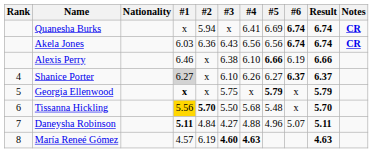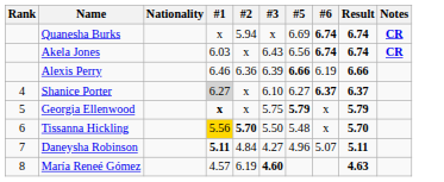 <table class="wikitable sortable" style="text-align:center">
 <tr>
 <th>Rank</th>
 <th>Name</th>
 <th>Nationality</th>
 <th>#1</th>
 <th>#2</th>
 <th>#3</th>
-<th>#4</th>
 <th>#5</th>
 <th>#6</th>
 <th>Result</th>
 <th>Notes</th>
 </tr>
 <tr>
 <td></td>
 <td align=left><a href='#'>Quanesha Burks</a></td>
 <td align=left></td>
 <td>x</td>
 <td>5.94</td>
 <td>x</td>
-<td>6.41</td>
 <td>6.69</td>
 <td><strong>6.74</strong></td>
 <td><strong>6.74</strong></td>
 <td><strong><a href='#'>CR</a></strong></td>
 </tr>
 <tr>
 <td></td>
 <td align=left><a href='#'>Akela Jones</a></td>
 <td align=left></td>
 <td>6.03</td>
-<td>6.36</td>
+<td>x</td>
 <td>6.43</td>
-<td>6.56</td>
 <td>6.56</td>
 <td><strong>6.74</strong></td>
 <td><strong>6.74</strong></td>
 <td><strong><a href='#'>CR</a></strong></td>
 </tr>
 <tr>
 <td></td>
 <td align=left><a href='#'>Alexis Perry</a></td>
 <td align=left></td>
 <td>6.46</td>
-<td>x</td>
-<td>6.38</td>
-<td>6.10</td>
+<td>6.36</td>
+<td>6.39</td>
 <td><strong>6.66</strong></td>
 <td>6.19</td>
 <td><strong>6.66</strong></td>
 <td></td>
 </tr>
 <tr>
 <td>4</td>
 <td align=left><a href='#'>Shanice Porter</a></td>
 <td align=left></td>
 <td style="background: lightgrey;">6.27</td>
 <td>x</td>
 <td>6.10</td>
-<td>6.26</td>
 <td>6.27</td>
 <td><strong>6.37</strong></td>
 <td><strong>6.37</strong></td>
 <td></td>
 </tr>
 <tr>
 <td>5</td>
 <td align=left><a href='#'>Georgia Ellenwood</a></td>
 <td align=left></td>
 <td><strong>x</strong></td>
 <td>x</td>
 <td>5.75</td>
-<td>x</td>
 <td><strong>5.79</strong></td>
 <td>x</td>
 <td><strong>5.79</strong></td>
 <td></td>
 </tr>
 <tr>
 <td>6</td>
 <td align=left><a href='#'>Tissanna Hickling</a></td>
 <td align=left></td>
 <td style="background: gold;">5.56</td>
 <td><strong>5.70</strong></td>
 <td>5.50</td>
-<td>5.68</td>
 <td>5.48</td>
 <td>x</td>
 <td><strong>5.70</strong></td>
 <td></td>
 </tr>
 <tr>
 <td>7</td>
 <td align=left><a href='#'>Daneysha Robinson</a></td>
 <td align=left></td>
 <td><strong>5.11</strong></td>
 <td>4.84</td>
 <td>4.27</td>
-<td>4.88</td>
 <td>4.96</td>
 <td>5.07</td>
 <td><strong>5.11</strong></td>
 <td></td>
 </tr>
 <tr>
 <td>8</td>
 <td align=left><a href='#'>María Reneé Gómez</a></td>
 <td align=left></td>
 <td>4.57</td>
 <td>6.19</td>
 <td><strong>4.60</strong></td>
-<td><strong>4.63</strong></td>
 <td></td>
 <td></td>
 <td><strong>4.63</strong></td>
 <td></td>
 </tr>
 </table>
